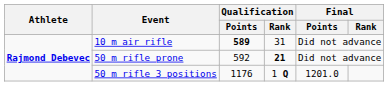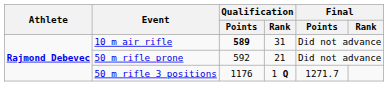 <table class="wikitable" style="font-size:90%">
 <tr>
 <th rowspan="2">Athlete</th>
 <th rowspan="2">Event</th>
 <th colspan=2>Qualification</th>
 <th colspan=2>Final</th>
 </tr>
 <tr style="font-size:95%">
 <th>Points</th>
 <th>Rank</th>
 <th>Points</th>
 <th>Rank</th>
 </tr>
 <tr align=center>
 <td align=left rowspan=3><strong><a href='#'>Rajmond Debevec</a></strong></td>
 <td align=left><a href='#'>10 m air rifle</a></td>
 <td><strong>589</strong></td>
 <td>31</td>
 <td colspan=2>Did not advance</td>
 </tr>
 <tr align=center>
 <td align=left><a href='#'>50 m rifle prone</a></td>
 <td>592</td>
-<td><strong>21</strong></td>
+<td>21</td>
 <td colspan=2>Did not advance</td>
 </tr>
 <tr align=center>
 <td align=left><a href='#'>50 m rifle 3 positions</a></td>
 <td>1176</td>
 <td>1 <strong>Q</strong></td>
-<td>1201.0</td>
+<td>1271.7</td>
 <td></td>
 </tr>
 </table>
